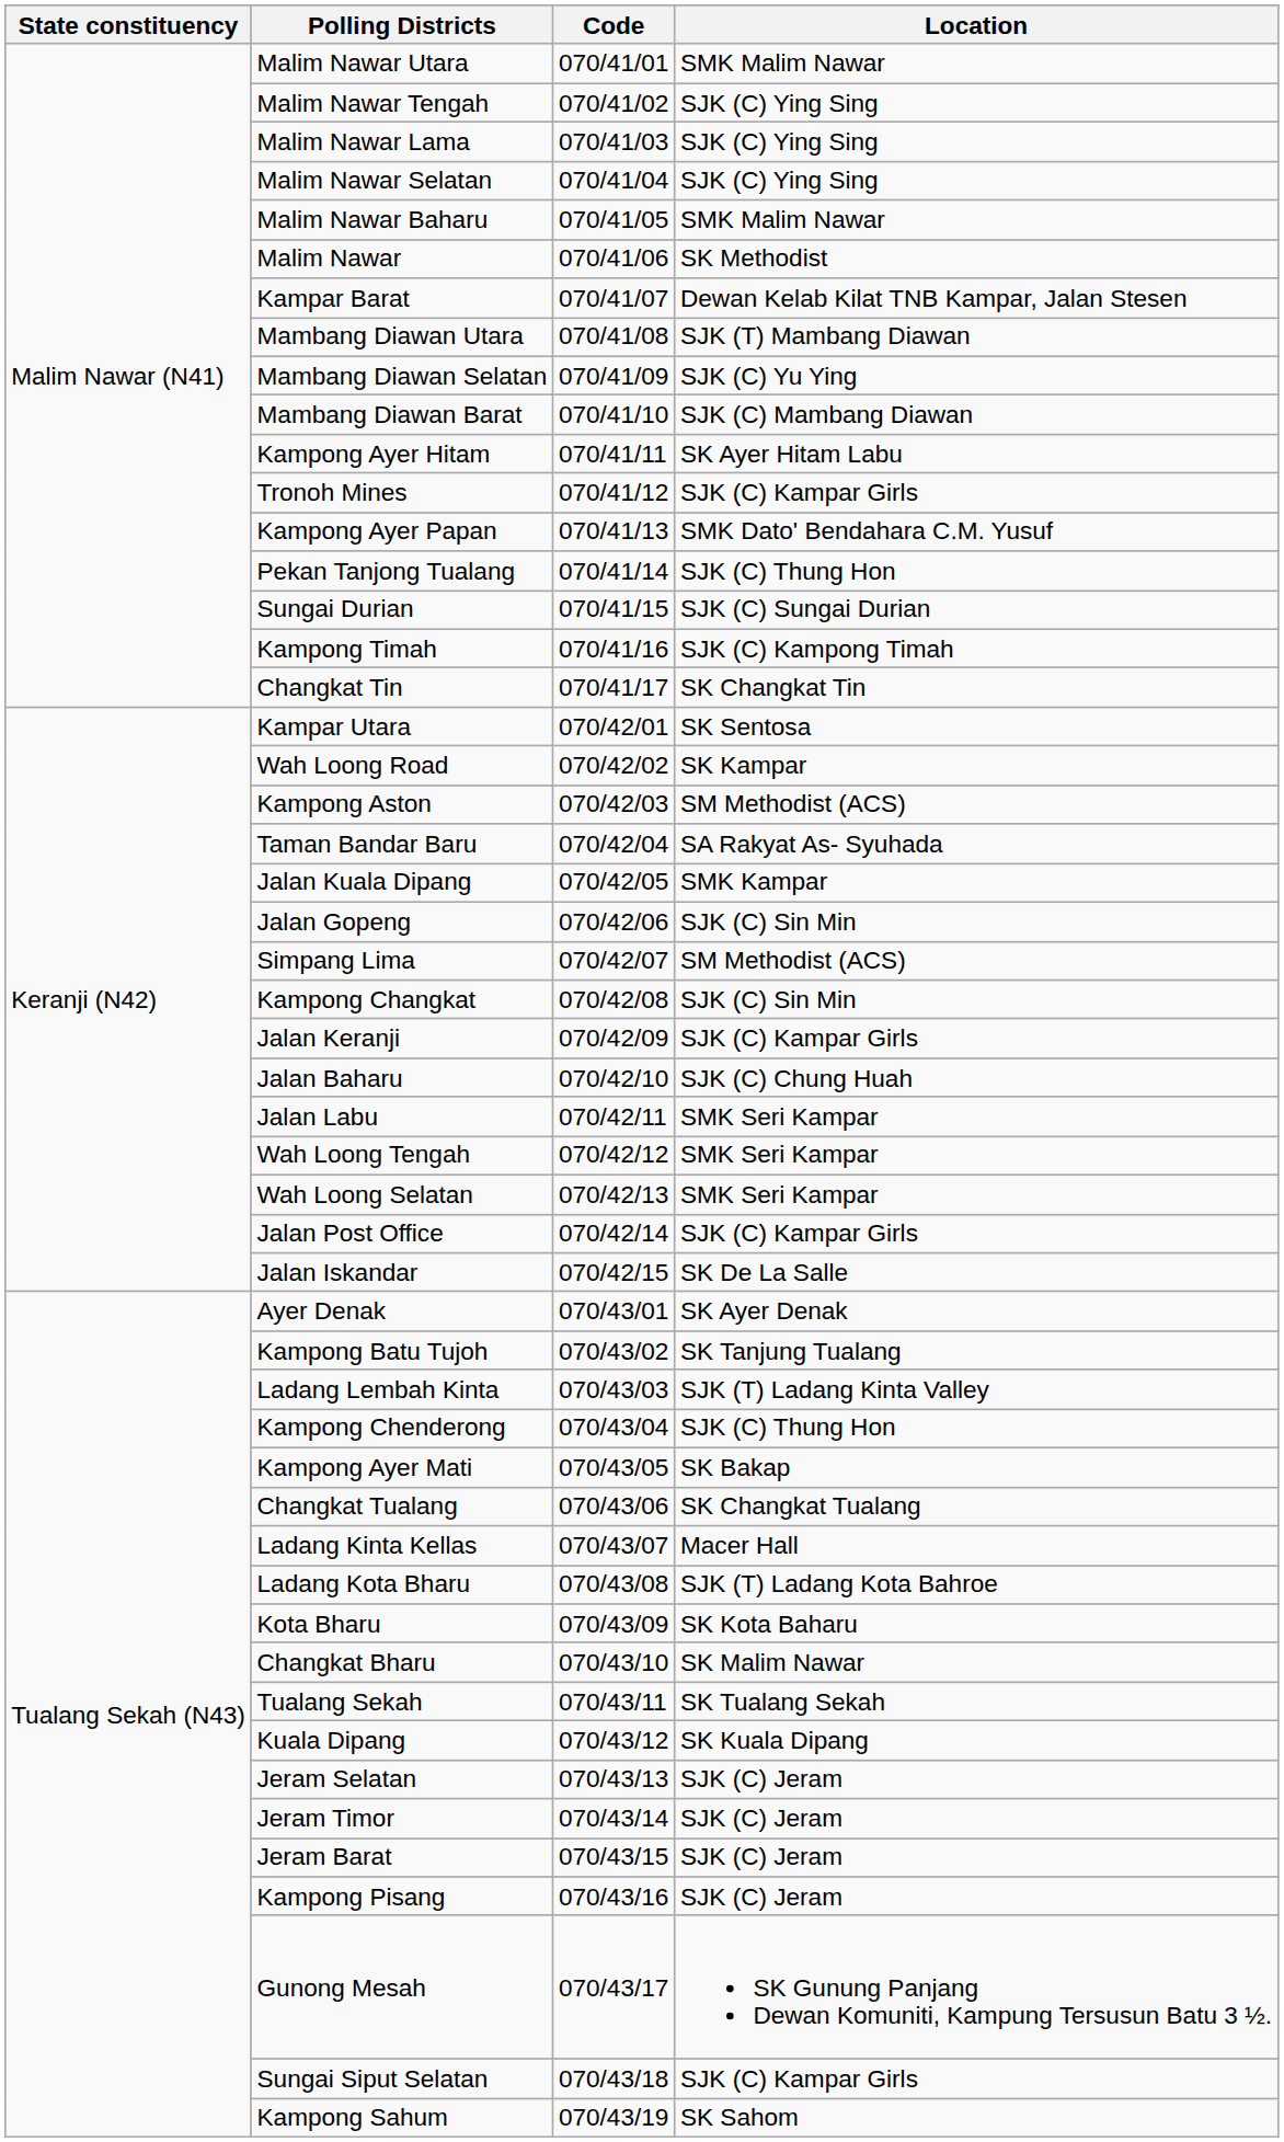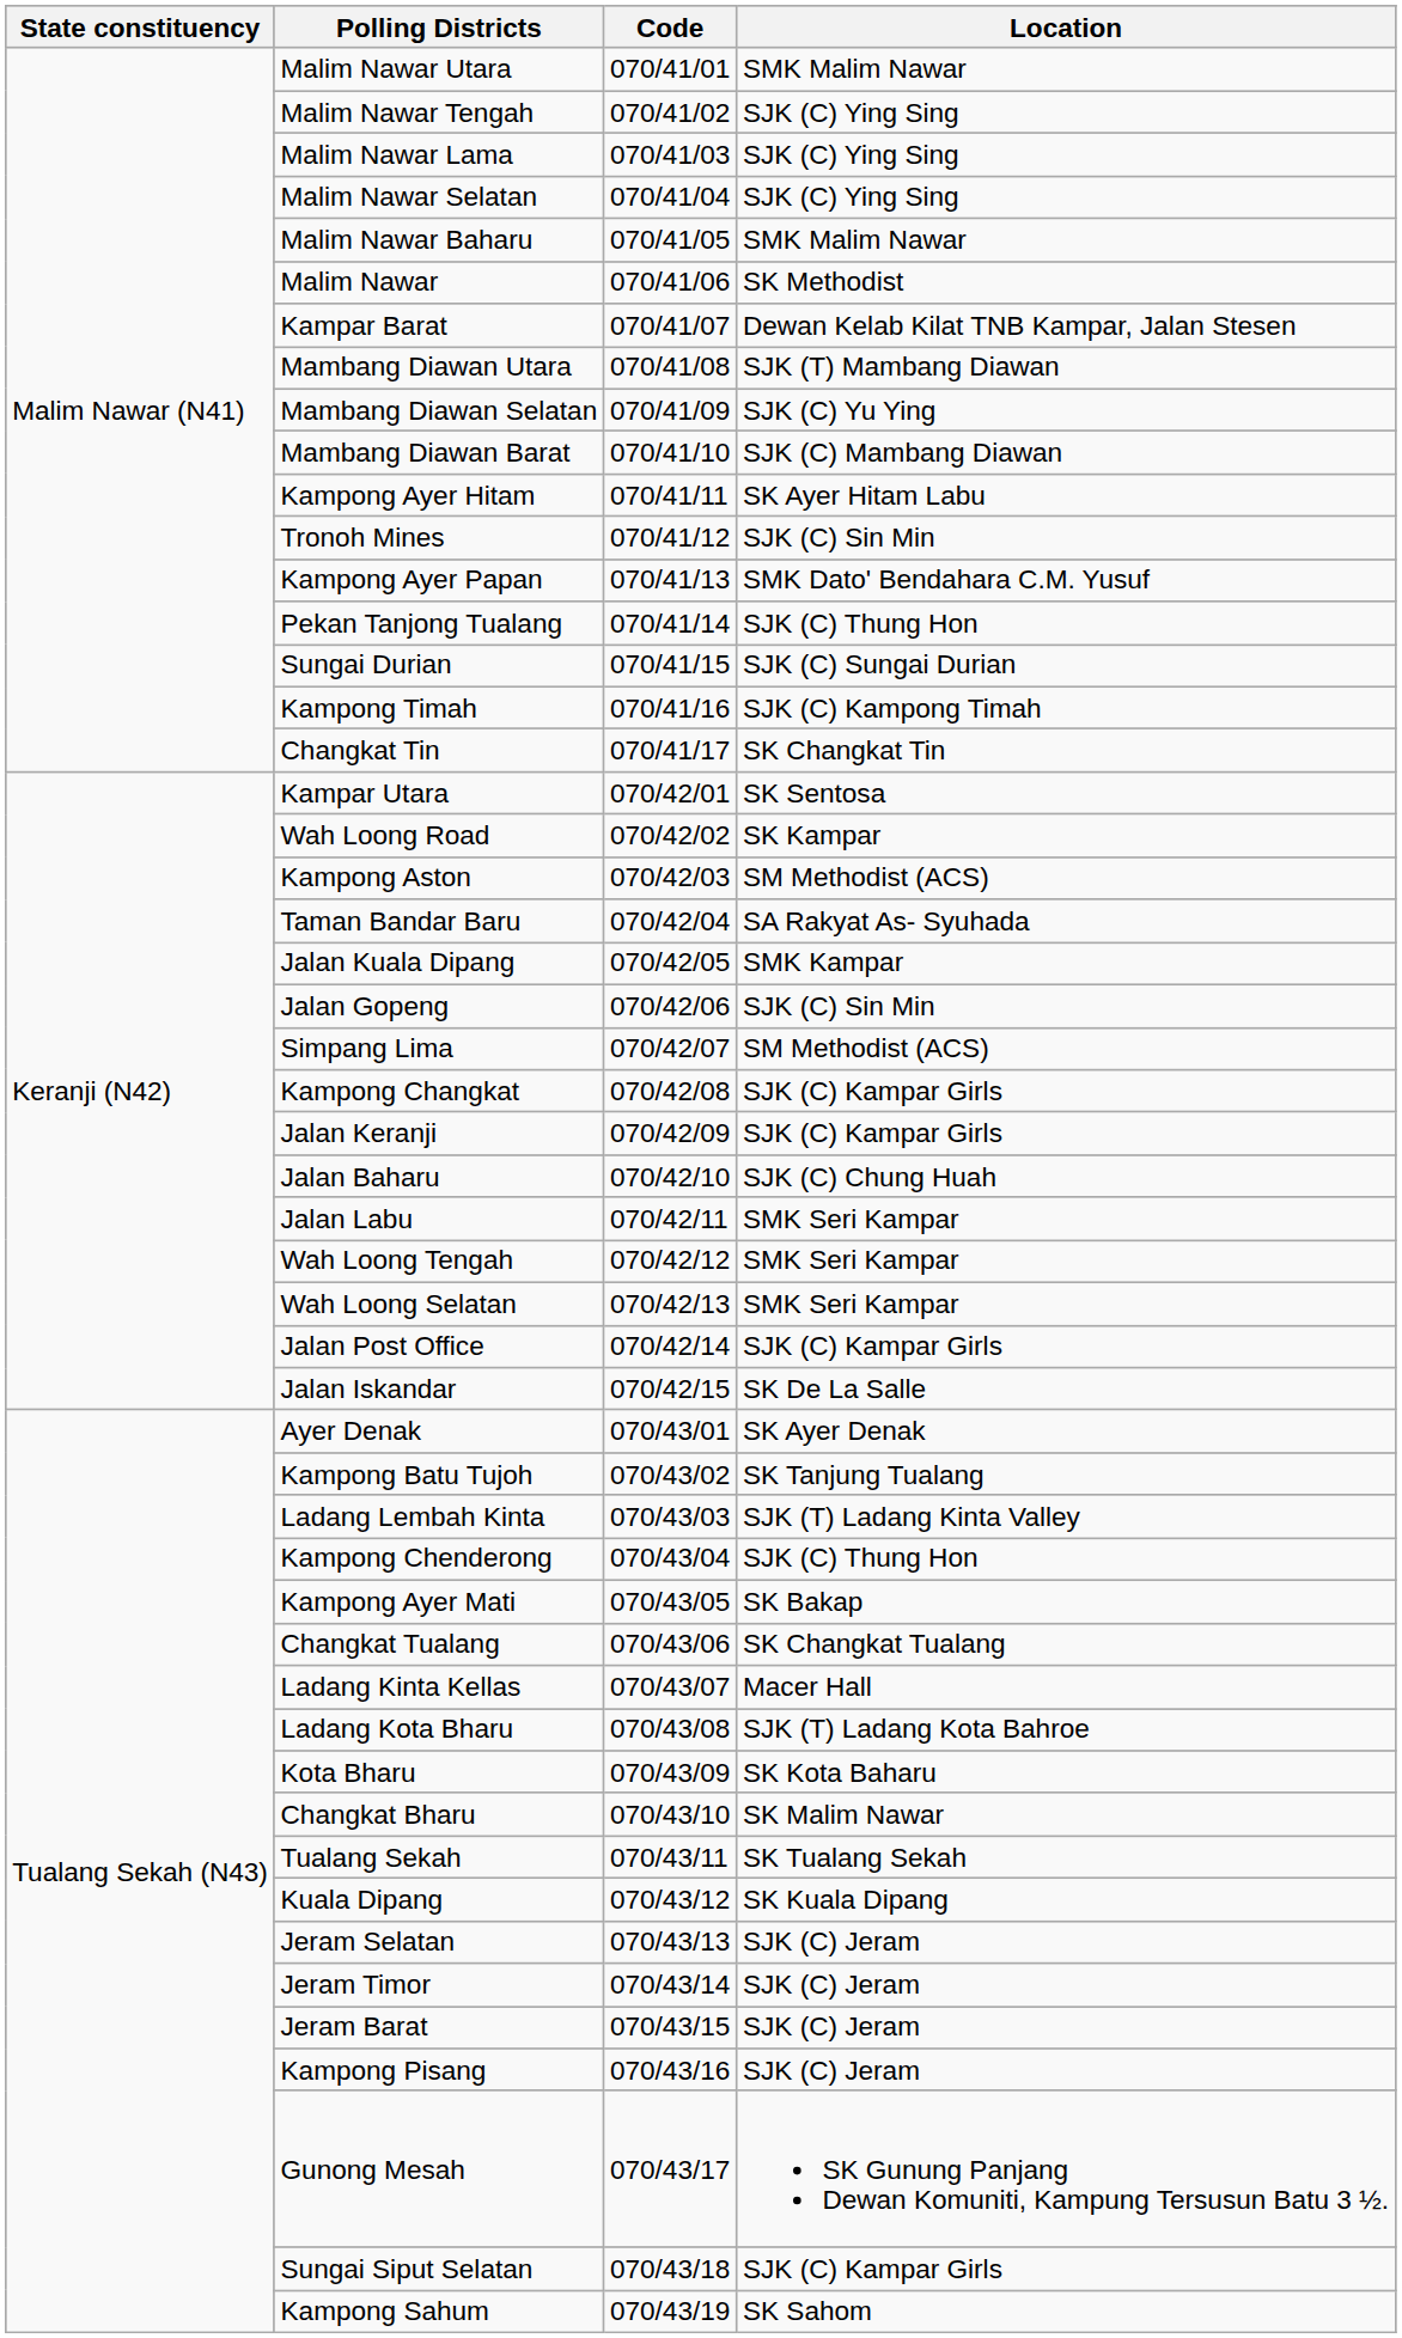 <table class="wikitable sortable mw-collapsible" style="white-space:nowrap;font-size:85%">
 <tr>
 <th>State constituency</th>
 <th>Polling Districts</th>
 <th>Code</th>
 <th>Location</th>
 </tr>
 <tr>
 <td rowspan="17">Malim Nawar (N41)</td>
 <td>Malim Nawar Utara</td>
 <td>070/41/01</td>
 <td>SMK Malim Nawar</td>
 </tr>
 <tr>
 <td>Malim Nawar Tengah</td>
 <td>070/41/02</td>
 <td>SJK (C) Ying Sing</td>
 </tr>
 <tr>
 <td>Malim Nawar Lama</td>
 <td>070/41/03</td>
 <td>SJK (C) Ying Sing</td>
 </tr>
 <tr>
 <td>Malim Nawar Selatan</td>
 <td>070/41/04</td>
 <td>SJK (C) Ying Sing</td>
 </tr>
 <tr>
 <td>Malim Nawar Baharu</td>
 <td>070/41/05</td>
 <td>SMK Malim Nawar</td>
 </tr>
 <tr>
 <td>Malim Nawar</td>
 <td>070/41/06</td>
 <td>SK Methodist</td>
 </tr>
 <tr>
 <td>Kampar Barat</td>
 <td>070/41/07</td>
 <td>Dewan Kelab Kilat TNB Kampar, Jalan Stesen</td>
 </tr>
 <tr>
 <td>Mambang Diawan Utara</td>
 <td>070/41/08</td>
 <td>SJK (T) Mambang Diawan</td>
 </tr>
 <tr>
 <td>Mambang Diawan Selatan</td>
 <td>070/41/09</td>
 <td>SJK (C) Yu Ying</td>
 </tr>
 <tr>
 <td>Mambang Diawan Barat</td>
 <td>070/41/10</td>
 <td>SJK (C) Mambang Diawan</td>
 </tr>
 <tr>
 <td>Kampong Ayer Hitam</td>
 <td>070/41/11</td>
 <td>SK Ayer Hitam Labu</td>
 </tr>
 <tr>
 <td>Tronoh Mines</td>
 <td>070/41/12</td>
-<td>SJK (C) Kampar Girls</td>
+<td>SJK (C) Sin Min</td>
 </tr>
 <tr>
 <td>Kampong Ayer Papan</td>
 <td>070/41/13</td>
 <td>SMK Dato' Bendahara C.M. Yusuf</td>
 </tr>
 <tr>
 <td>Pekan Tanjong Tualang</td>
 <td>070/41/14</td>
 <td>SJK (C) Thung Hon</td>
 </tr>
 <tr>
 <td>Sungai Durian</td>
 <td>070/41/15</td>
 <td>SJK (C) Sungai Durian</td>
 </tr>
 <tr>
 <td>Kampong Timah</td>
 <td>070/41/16</td>
 <td>SJK (C) Kampong Timah</td>
 </tr>
 <tr>
 <td>Changkat Tin</td>
 <td>070/41/17</td>
 <td>SK Changkat Tin</td>
 </tr>
 <tr>
 <td rowspan="15">Keranji (N42)</td>
 <td>Kampar Utara</td>
 <td>070/42/01</td>
 <td>SK Sentosa</td>
 </tr>
 <tr>
 <td>Wah Loong Road</td>
 <td>070/42/02</td>
 <td>SK Kampar</td>
 </tr>
 <tr>
 <td>Kampong Aston</td>
 <td>070/42/03</td>
 <td>SM Methodist (ACS)</td>
 </tr>
 <tr>
 <td>Taman Bandar Baru</td>
 <td>070/42/04</td>
 <td>SA Rakyat As- Syuhada</td>
 </tr>
 <tr>
 <td>Jalan Kuala Dipang</td>
 <td>070/42/05</td>
 <td>SMK Kampar</td>
 </tr>
 <tr>
 <td>Jalan Gopeng</td>
 <td>070/42/06</td>
 <td>SJK (C) Sin Min</td>
 </tr>
 <tr>
 <td>Simpang Lima</td>
 <td>070/42/07</td>
 <td>SM Methodist (ACS)</td>
 </tr>
 <tr>
 <td>Kampong Changkat</td>
 <td>070/42/08</td>
-<td>SJK (C) Sin Min</td>
+<td>SJK (C) Kampar Girls</td>
 </tr>
 <tr>
 <td>Jalan Keranji</td>
 <td>070/42/09</td>
 <td>SJK (C) Kampar Girls</td>
 </tr>
 <tr>
 <td>Jalan Baharu</td>
 <td>070/42/10</td>
 <td>SJK (C) Chung Huah</td>
 </tr>
 <tr>
 <td>Jalan Labu</td>
 <td>070/42/11</td>
 <td>SMK Seri Kampar</td>
 </tr>
 <tr>
 <td>Wah Loong Tengah</td>
 <td>070/42/12</td>
 <td>SMK Seri Kampar</td>
 </tr>
 <tr>
 <td>Wah Loong Selatan</td>
 <td>070/42/13</td>
 <td>SMK Seri Kampar</td>
 </tr>
 <tr>
 <td>Jalan Post Office</td>
 <td>070/42/14</td>
 <td>SJK (C) Kampar Girls</td>
 </tr>
 <tr>
 <td>Jalan Iskandar</td>
 <td>070/42/15</td>
 <td>SK De La Salle</td>
 </tr>
 <tr>
 <td rowspan="19">Tualang Sekah (N43)</td>
 <td>Ayer Denak</td>
 <td>070/43/01</td>
 <td>SK Ayer Denak</td>
 </tr>
 <tr>
 <td>Kampong Batu Tujoh</td>
 <td>070/43/02</td>
 <td>SK Tanjung Tualang</td>
 </tr>
 <tr>
 <td>Ladang Lembah Kinta</td>
 <td>070/43/03</td>
 <td>SJK (T) Ladang Kinta Valley</td>
 </tr>
 <tr>
 <td>Kampong Chenderong</td>
 <td>070/43/04</td>
 <td>SJK (C) Thung Hon</td>
 </tr>
 <tr>
 <td>Kampong Ayer Mati</td>
 <td>070/43/05</td>
 <td>SK Bakap</td>
 </tr>
 <tr>
 <td>Changkat Tualang</td>
 <td>070/43/06</td>
 <td>SK Changkat Tualang</td>
 </tr>
 <tr>
 <td>Ladang Kinta Kellas</td>
 <td>070/43/07</td>
 <td>Macer Hall</td>
 </tr>
 <tr>
 <td>Ladang Kota Bharu</td>
 <td>070/43/08</td>
 <td>SJK (T) Ladang Kota Bahroe</td>
 </tr>
 <tr>
 <td>Kota Bharu</td>
 <td>070/43/09</td>
 <td>SK Kota Baharu</td>
 </tr>
 <tr>
 <td>Changkat Bharu</td>
 <td>070/43/10</td>
 <td>SK Malim Nawar</td>
 </tr>
 <tr>
 <td>Tualang Sekah</td>
 <td>070/43/11</td>
 <td>SK Tualang Sekah</td>
 </tr>
 <tr>
 <td>Kuala Dipang</td>
 <td>070/43/12</td>
 <td>SK Kuala Dipang</td>
 </tr>
 <tr>
 <td>Jeram Selatan</td>
 <td>070/43/13</td>
 <td>SJK (C) Jeram</td>
 </tr>
 <tr>
 <td>Jeram Timor</td>
 <td>070/43/14</td>
 <td>SJK (C) Jeram</td>
 </tr>
 <tr>
 <td>Jeram Barat</td>
 <td>070/43/15</td>
 <td>SJK (C) Jeram</td>
 </tr>
 <tr>
 <td>Kampong Pisang</td>
 <td>070/43/16</td>
 <td>SJK (C) Jeram</td>
 </tr>
 <tr>
 <td>Gunong Mesah</td>
 <td>070/43/17</td>
 <td><br><ul><li>SK Gunung Panjang</li><li>Dewan Komuniti, Kampung Tersusun Batu 3 ½.</li></ul></td>
 </tr>
 <tr>
 <td>Sungai Siput Selatan</td>
 <td>070/43/18</td>
 <td>SJK (C) Kampar Girls</td>
 </tr>
 <tr>
 <td>Kampong Sahum</td>
 <td>070/43/19</td>
 <td>SK Sahom</td>
 </tr>
 </table>
